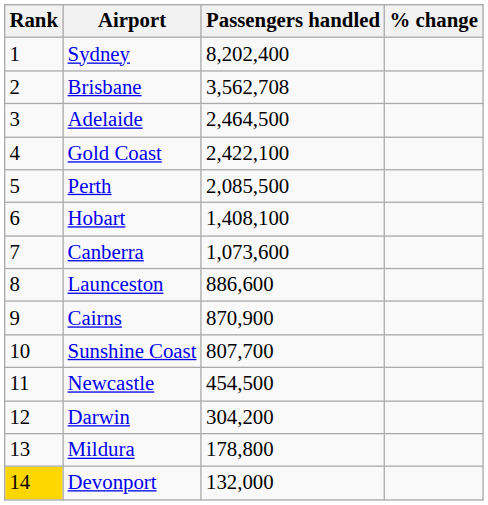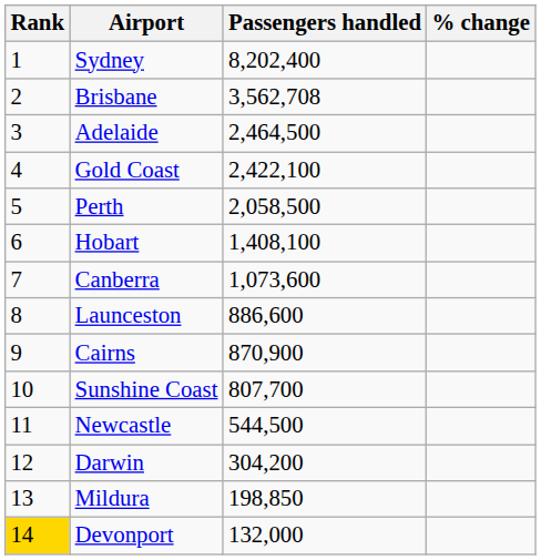 <table class="wikitable sortable" width= align=>
 <tr style="background:lightgrey;">
 <th>Rank</th>
 <th>Airport</th>
 <th>Passengers handled</th>
 <th>% change</th>
 </tr>
 <tr>
 <td>1</td>
 <td><a href='#'>Sydney</a></td>
 <td>8,202,400</td>
 <td> </td>
 </tr>
 <tr>
 <td>2</td>
 <td><a href='#'>Brisbane</a></td>
 <td>3,562,708</td>
 <td> </td>
 </tr>
 <tr>
 <td>3</td>
 <td><a href='#'>Adelaide</a></td>
 <td>2,464,500</td>
 <td> </td>
 </tr>
 <tr>
 <td>4</td>
 <td><a href='#'>Gold Coast</a></td>
 <td>2,422,100</td>
 <td> </td>
 </tr>
 <tr>
 <td>5</td>
 <td><a href='#'>Perth</a></td>
-<td>2,085,500</td>
+<td>2,058,500</td>
 <td> </td>
 </tr>
 <tr>
 <td>6</td>
 <td><a href='#'>Hobart</a></td>
 <td>1,408,100</td>
 <td> </td>
 </tr>
 <tr>
 <td>7</td>
 <td><a href='#'>Canberra</a></td>
 <td>1,073,600</td>
 <td> </td>
 </tr>
 <tr>
 <td>8</td>
 <td><a href='#'>Launceston</a></td>
 <td>886,600</td>
 <td> </td>
 </tr>
 <tr>
 <td>9</td>
 <td><a href='#'>Cairns</a></td>
 <td>870,900</td>
 <td> </td>
 </tr>
 <tr>
 <td>10</td>
 <td><a href='#'>Sunshine Coast</a></td>
 <td>807,700</td>
 <td> </td>
 </tr>
 <tr>
 <td>11</td>
 <td><a href='#'>Newcastle</a></td>
-<td>454,500</td>
+<td>544,500</td>
 <td> </td>
 </tr>
 <tr>
 <td>12</td>
 <td><a href='#'>Darwin</a></td>
 <td>304,200</td>
 <td> </td>
 </tr>
 <tr>
 <td>13</td>
 <td><a href='#'>Mildura</a></td>
-<td>178,800</td>
+<td>198,850</td>
 <td> </td>
 </tr>
 <tr>
 <td style="background: gold;">14</td>
 <td><a href='#'>Devonport</a></td>
 <td>132,000</td>
 <td> </td>
 </tr>
 </table>
